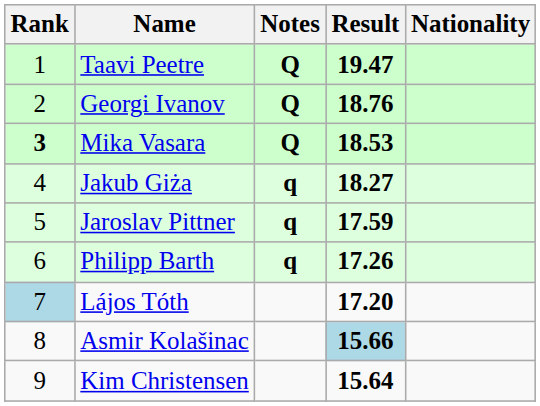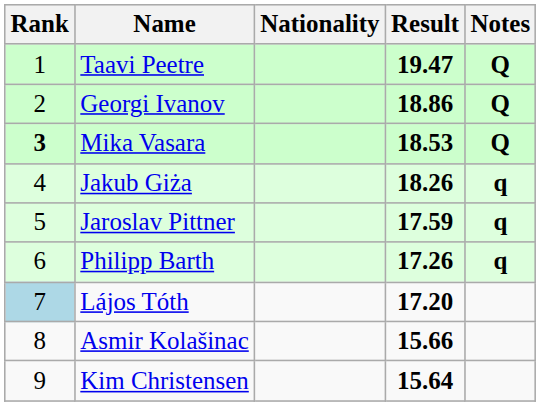 <table class="wikitable sortable" style="text-align:center">
 <tr>
 <th>Rank</th>
 <th>Name</th>
+<th>Nationality</th>
+<th>Result</th>
 <th>Notes</th>
-<th>Result</th>
-<th>Nationality</th>
 </tr>
 <tr bgcolor=ccffcc>
 <td>1</td>
 <td align=left><a href='#'>Taavi Peetre</a></td>
+<td align=left></td>
+<td><strong>19.47</strong></td>
 <td><strong>Q</strong></td>
-<td><strong>19.47</strong></td>
-<td align=left></td>
 </tr>
 <tr bgcolor=ccffcc>
 <td>2</td>
 <td align=left><a href='#'>Georgi Ivanov</a></td>
+<td align=left></td>
+<td><strong>18.86</strong></td>
 <td><strong>Q</strong></td>
-<td><strong>18.76</strong></td>
-<td align=left></td>
 </tr>
 <tr bgcolor=ccffcc>
 <td><strong>3</strong></td>
 <td align=left><a href='#'>Mika Vasara</a></td>
+<td align=left></td>
+<td><strong>18.53</strong></td>
 <td><strong>Q</strong></td>
-<td><strong>18.53</strong></td>
-<td align=left></td>
 </tr>
 <tr bgcolor=ddffdd>
 <td>4</td>
 <td align=left><a href='#'>Jakub Giża</a></td>
+<td align=left></td>
+<td><strong>18.26</strong></td>
 <td><strong>q</strong></td>
-<td><strong>18.27</strong></td>
-<td align=left></td>
 </tr>
 <tr bgcolor=ddffdd>
 <td>5</td>
 <td align=left><a href='#'>Jaroslav Pittner</a></td>
+<td align=left></td>
+<td><strong>17.59</strong></td>
 <td><strong>q</strong></td>
-<td><strong>17.59</strong></td>
-<td align=left></td>
 </tr>
 <tr bgcolor=ddffdd>
 <td>6</td>
 <td align=left><a href='#'>Philipp Barth</a></td>
+<td align=left></td>
+<td><strong>17.26</strong></td>
 <td><strong>q</strong></td>
-<td><strong>17.26</strong></td>
-<td align=left></td>
 </tr>
 <tr>
 <td style="background: lightblue;">7</td>
 <td align=left><a href='#'>Lájos Tóth</a></td>
+<td align=left></td>
+<td><strong>17.20</strong></td>
 <td></td>
-<td><strong>17.20</strong></td>
-<td align=left></td>
 </tr>
 <tr>
 <td>8</td>
 <td align=left><a href='#'>Asmir Kolašinac</a></td>
+<td align=left></td>
+<td><strong>15.66</strong></td>
 <td></td>
-<td style="background: lightblue;"><strong>15.66</strong></td>
-<td align=left></td>
 </tr>
 <tr>
 <td>9</td>
 <td align=left><a href='#'>Kim Christensen</a></td>
+<td align=left></td>
+<td><strong>15.64</strong></td>
 <td></td>
-<td><strong>15.64</strong></td>
-<td align=left></td>
 </tr>
 </table>
